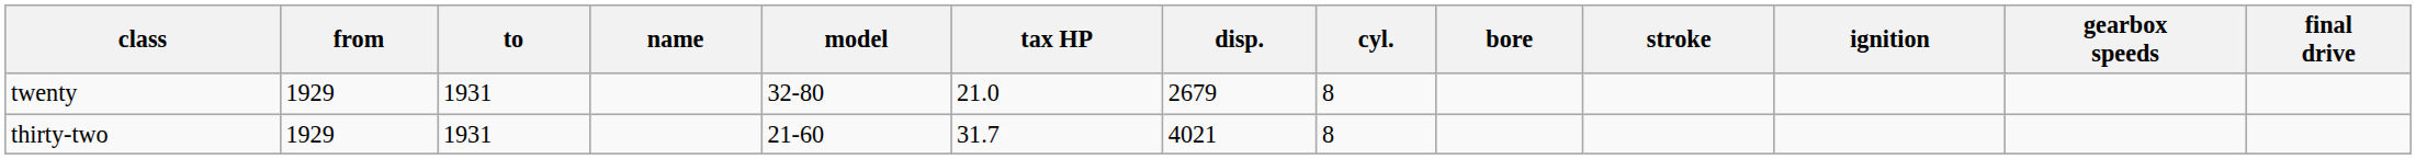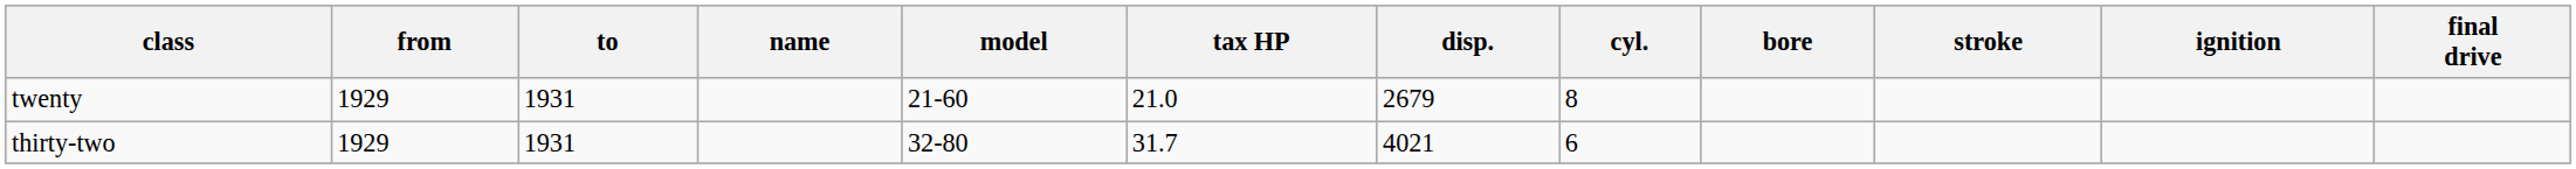 <table class="wikitable" style="font-size:85%; width:85%">
 <tr>
 <th>class</th>
 <th>from</th>
 <th>to</th>
 <th>name</th>
 <th>model</th>
 <th>tax HP</th>
 <th>disp.</th>
 <th>cyl.</th>
 <th>bore</th>
 <th>stroke</th>
 <th>ignition</th>
-<th>gearbox<br>speeds</th>
 <th>final<br>drive</th>
 </tr>
 <tr>
 <td>twenty</td>
 <td>1929</td>
 <td>1931</td>
 <td></td>
-<td>32-80</td>
+<td>21-60</td>
 <td>21.0</td>
 <td>2679</td>
 <td>8</td>
-<td></td>
 <td></td>
 <td></td>
 <td></td>
 <td></td>
 </tr>
 <tr>
 <td>thirty-two</td>
 <td>1929</td>
 <td>1931</td>
 <td></td>
-<td>21-60</td>
+<td>32-80</td>
 <td>31.7</td>
 <td>4021</td>
-<td>8</td>
-<td></td>
+<td>6</td>
 <td></td>
 <td></td>
 <td></td>
 <td></td>
 </tr>
 </table>
